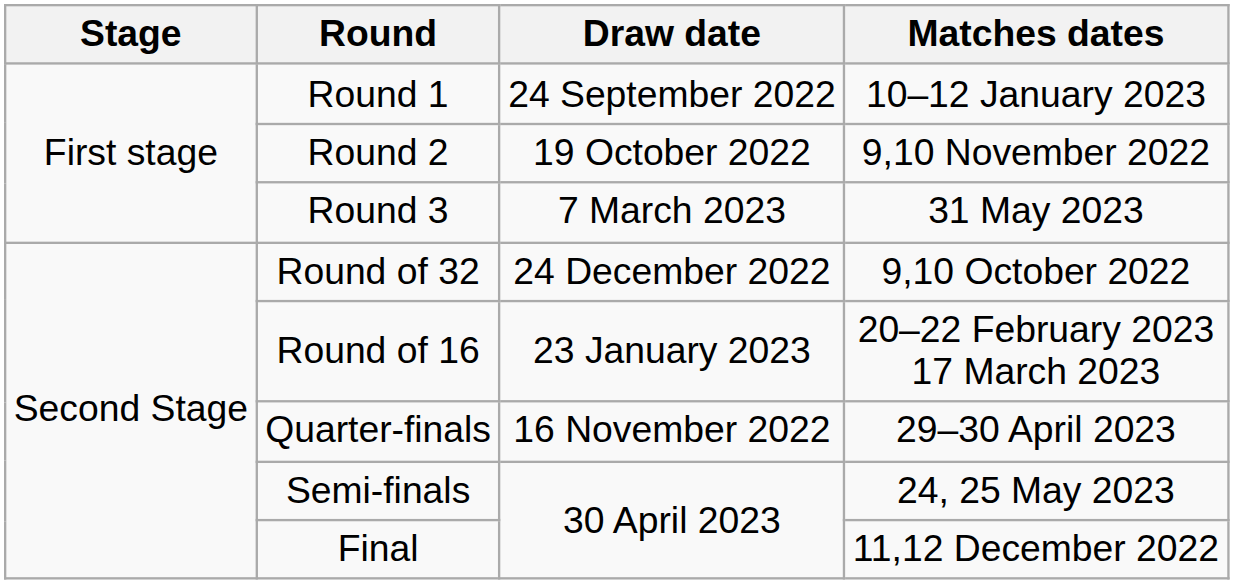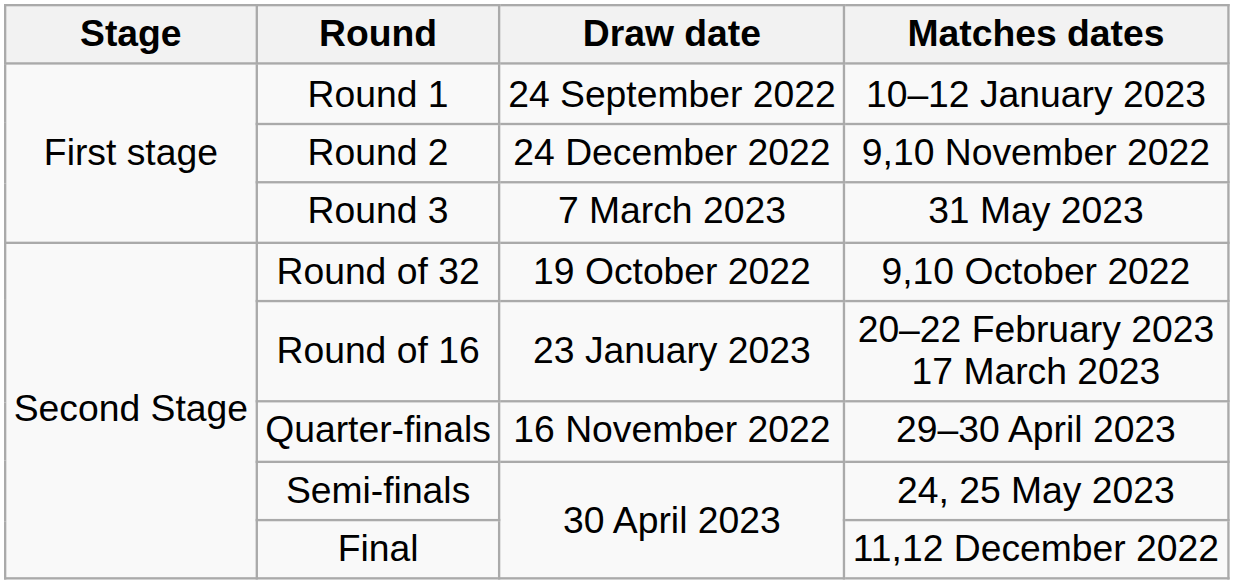 <table class="wikitable" style="text-align:center">
 <tr>
 <th>Stage</th>
 <th>Round</th>
 <th>Draw date</th>
 <th>Matches dates</th>
 </tr>
 <tr>
 <td rowspan=3>First stage</td>
 <td>Round 1</td>
 <td>24 September 2022</td>
 <td>10–12 January 2023</td>
 </tr>
 <tr>
 <td>Round 2</td>
-<td>19 October 2022</td>
+<td>24 December 2022</td>
 <td>9,10 November 2022</td>
 </tr>
 <tr>
 <td>Round 3</td>
 <td>7 March 2023</td>
 <td>31 May 2023</td>
 </tr>
 <tr>
 <td rowspan=5>Second Stage</td>
 <td>Round of 32</td>
-<td>24 December 2022</td>
+<td>19 October 2022</td>
 <td>9,10 October 2022</td>
 </tr>
 <tr>
 <td>Round of 16</td>
 <td>23 January 2023</td>
 <td>20–22 February 2023<br>17 March 2023</td>
 </tr>
 <tr>
 <td>Quarter-finals</td>
 <td>16 November 2022</td>
 <td>29–30 April 2023</td>
 </tr>
 <tr>
 <td>Semi-finals</td>
 <td rowspan=2>30 April 2023</td>
 <td>24, 25 May 2023</td>
 </tr>
 <tr>
 <td>Final</td>
 <td>11,12 December 2022</td>
 </tr>
 </table>
